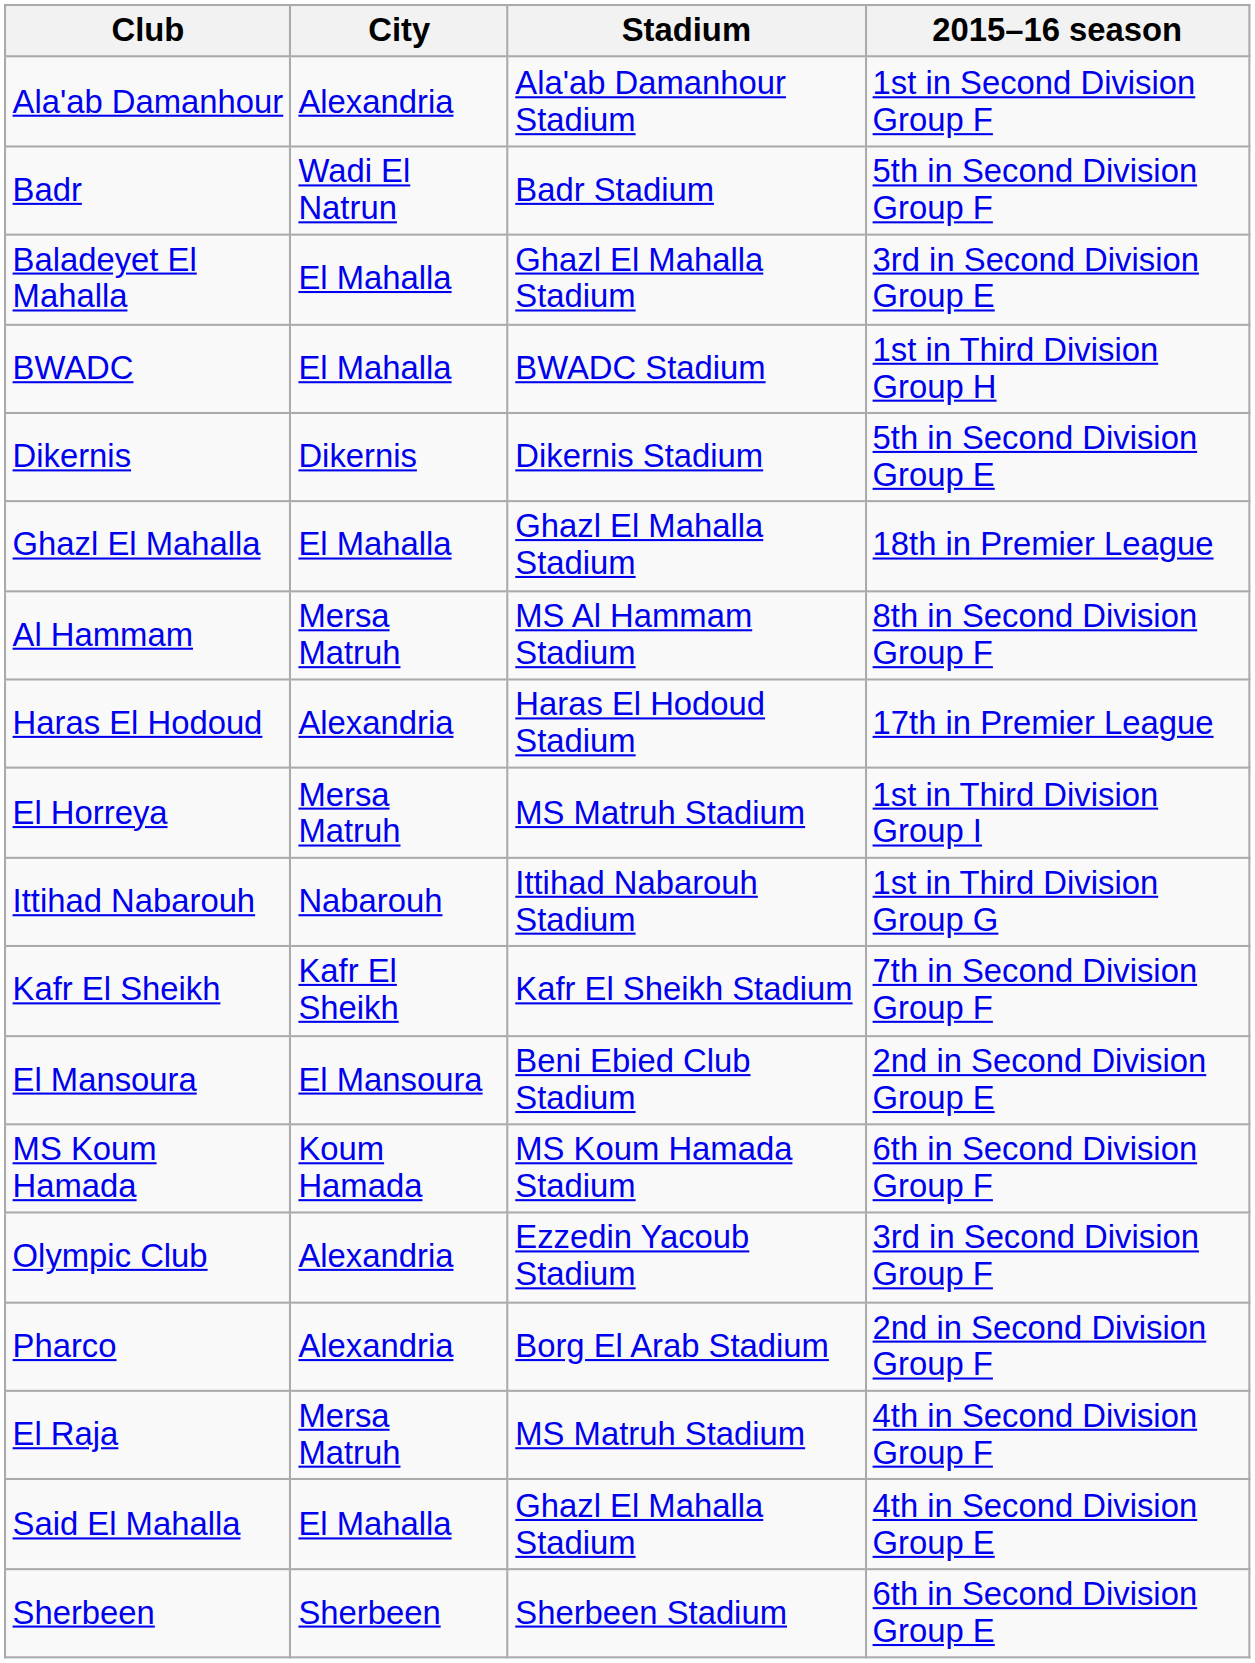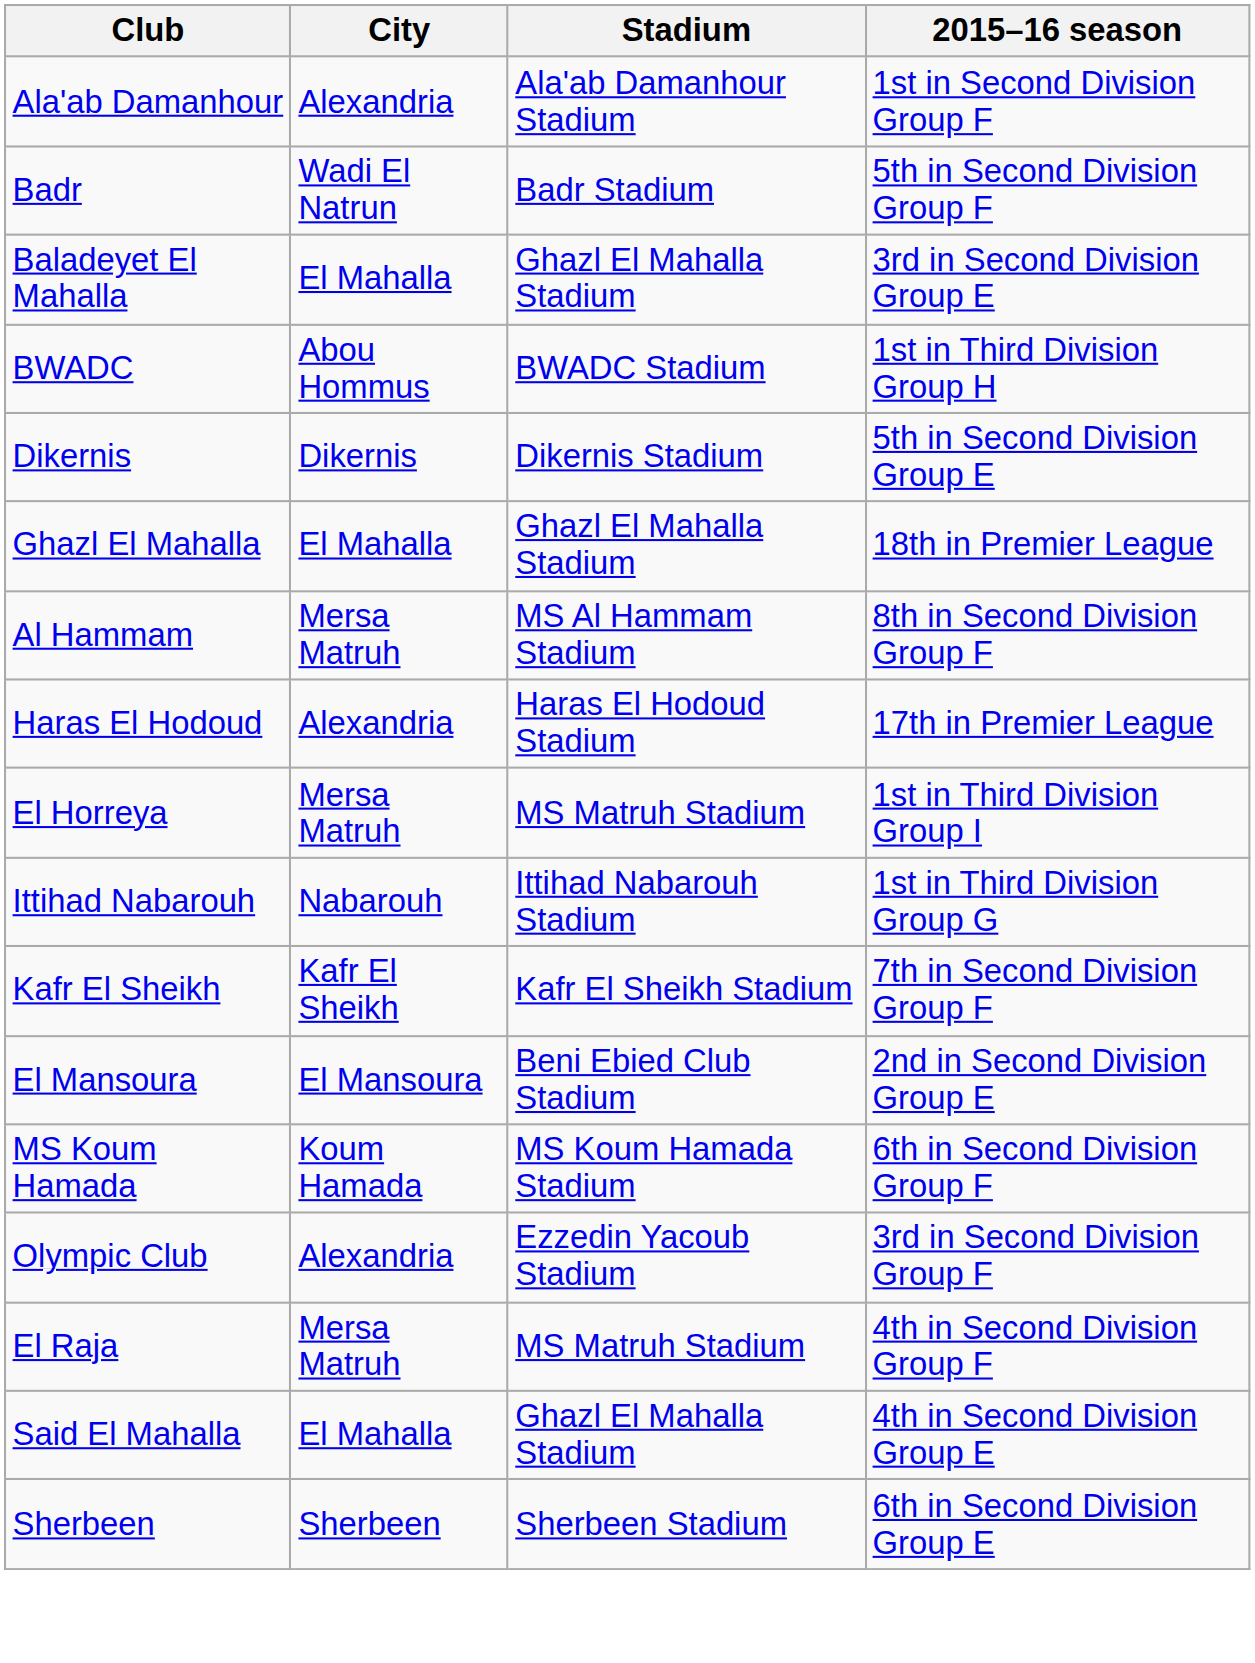 <table class="wikitable sortable">
 <tr>
 <th>Club</th>
 <th>City</th>
 <th>Stadium</th>
 <th>2015–16 season</th>
 </tr>
 <tr>
 <td><a href='#'>Ala'ab Damanhour</a></td>
 <td><a href='#'>Alexandria</a></td>
 <td><a href='#'>Ala'ab Damanhour Stadium</a></td>
 <td><a href='#'>1st in Second Division Group F</a></td>
 </tr>
 <tr>
 <td><a href='#'>Badr</a></td>
 <td><a href='#'>Wadi El Natrun</a></td>
 <td><a href='#'>Badr Stadium</a></td>
 <td><a href='#'>5th in Second Division Group F</a></td>
 </tr>
 <tr>
 <td><a href='#'>Baladeyet El Mahalla</a></td>
 <td><a href='#'>El Mahalla</a></td>
 <td><a href='#'>Ghazl El Mahalla Stadium</a></td>
 <td><a href='#'>3rd in Second Division Group E</a></td>
 </tr>
 <tr>
 <td><a href='#'>BWADC</a></td>
-<td><a href='#'>El Mahalla</a></td>
+<td><a href='#'>Abou Hommus</a></td>
 <td><a href='#'>BWADC Stadium</a></td>
 <td><a href='#'>1st in Third Division Group H</a></td>
 </tr>
 <tr>
 <td><a href='#'>Dikernis</a></td>
 <td><a href='#'>Dikernis</a></td>
 <td><a href='#'>Dikernis Stadium</a></td>
 <td><a href='#'>5th in Second Division Group E</a></td>
 </tr>
 <tr>
 <td><a href='#'>Ghazl El Mahalla</a></td>
 <td><a href='#'>El Mahalla</a></td>
 <td><a href='#'>Ghazl El Mahalla Stadium</a></td>
 <td><a href='#'>18th in Premier League</a></td>
 </tr>
 <tr>
 <td><a href='#'>Al Hammam</a></td>
 <td><a href='#'>Mersa Matruh</a></td>
 <td><a href='#'>MS Al Hammam Stadium</a></td>
 <td><a href='#'>8th in Second Division Group F</a></td>
 </tr>
 <tr>
 <td><a href='#'>Haras El Hodoud</a></td>
 <td><a href='#'>Alexandria</a></td>
 <td><a href='#'>Haras El Hodoud Stadium</a></td>
 <td><a href='#'>17th in Premier League</a></td>
 </tr>
 <tr>
 <td><a href='#'>El Horreya</a></td>
 <td><a href='#'>Mersa Matruh</a></td>
 <td><a href='#'>MS Matruh Stadium</a></td>
 <td><a href='#'>1st in Third Division Group I</a></td>
 </tr>
 <tr>
 <td><a href='#'>Ittihad Nabarouh</a></td>
 <td><a href='#'>Nabarouh</a></td>
 <td><a href='#'>Ittihad Nabarouh Stadium</a></td>
 <td><a href='#'>1st in Third Division Group G</a></td>
 </tr>
 <tr>
 <td><a href='#'>Kafr El Sheikh</a></td>
 <td><a href='#'>Kafr El Sheikh</a></td>
 <td><a href='#'>Kafr El Sheikh Stadium</a></td>
 <td><a href='#'>7th in Second Division Group F</a></td>
 </tr>
 <tr>
 <td><a href='#'>El Mansoura</a></td>
 <td><a href='#'>El Mansoura</a></td>
 <td><a href='#'>Beni Ebied Club Stadium</a></td>
 <td><a href='#'>2nd in Second Division Group E</a></td>
 </tr>
 <tr>
 <td><a href='#'>MS Koum Hamada</a></td>
 <td><a href='#'>Koum Hamada</a></td>
 <td><a href='#'>MS Koum Hamada Stadium</a></td>
 <td><a href='#'>6th in Second Division Group F</a></td>
 </tr>
 <tr>
 <td><a href='#'>Olympic Club</a></td>
 <td><a href='#'>Alexandria</a></td>
 <td><a href='#'>Ezzedin Yacoub Stadium</a></td>
 <td><a href='#'>3rd in Second Division Group F</a></td>
 </tr>
 <tr>
-<td><a href='#'>Pharco</a></td>
-<td><a href='#'>Alexandria</a></td>
-<td><a href='#'>Borg El Arab Stadium</a></td>
-<td><a href='#'>2nd in Second Division Group F</a></td>
-</tr>
-<tr>
 <td><a href='#'>El Raja</a></td>
 <td><a href='#'>Mersa Matruh</a></td>
 <td><a href='#'>MS Matruh Stadium</a></td>
 <td><a href='#'>4th in Second Division Group F</a></td>
 </tr>
 <tr>
 <td><a href='#'>Said El Mahalla</a></td>
 <td><a href='#'>El Mahalla</a></td>
 <td><a href='#'>Ghazl El Mahalla Stadium</a></td>
 <td><a href='#'>4th in Second Division Group E</a></td>
 </tr>
 <tr>
 <td><a href='#'>Sherbeen</a></td>
 <td><a href='#'>Sherbeen</a></td>
 <td><a href='#'>Sherbeen Stadium</a></td>
 <td><a href='#'>6th in Second Division Group E</a></td>
 </tr>
 </table>
